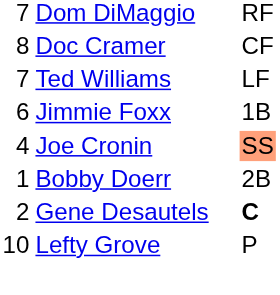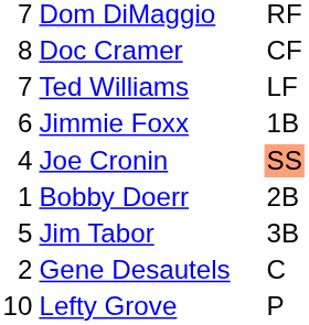 <table>
 <tr>
 <td>  7</td>
 <td><a href='#'>Dom DiMaggio</a></td>
 <td>RF</td>
 </tr>
 <tr>
 <td>  8</td>
 <td><a href='#'>Doc Cramer</a></td>
 <td>CF</td>
 </tr>
 <tr>
 <td>  7</td>
 <td><a href='#'>Ted Williams</a></td>
 <td>LF</td>
 </tr>
 <tr>
 <td>  6</td>
 <td><a href='#'>Jimmie Foxx</a></td>
 <td>1B</td>
 </tr>
 <tr>
 <td>  4</td>
 <td><a href='#'>Joe Cronin</a></td>
 <td style="background: lightsalmon;">SS</td>
 </tr>
 <tr>
 <td>  1</td>
 <td><a href='#'>Bobby Doerr</a></td>
 <td>2B</td>
 </tr>
 <tr>
+<td>  5</td>
+<td><a href='#'>Jim Tabor</a></td>
+<td>3B</td>
+</tr>
+<tr>
 <td>  2</td>
 <td><a href='#'>Gene Desautels</a>    </td>
-<td><strong>C</strong></td>
+<td>C</td>
 </tr>
 <tr>
 <td>10</td>
 <td><a href='#'>Lefty Grove</a></td>
 <td>P</td>
 </tr>
 <tr>
 </tr>
 </table>
